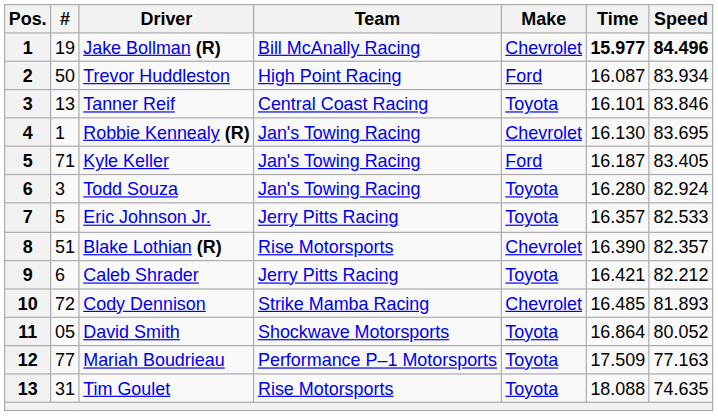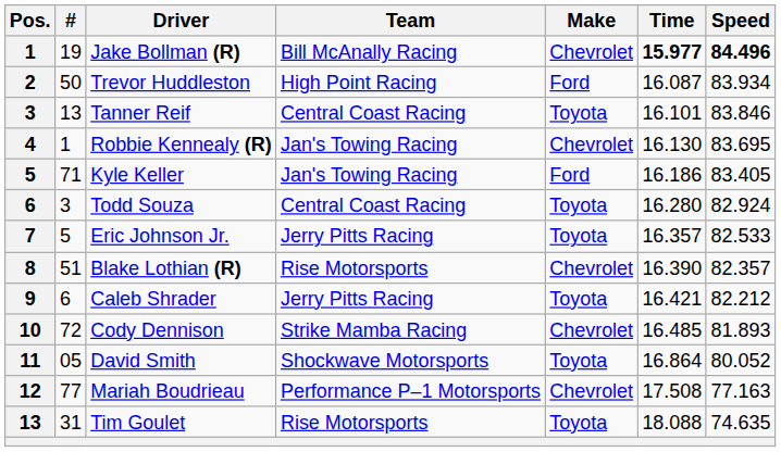 <table class="wikitable" style="font-size:95%">
 <tr>
 <th>Pos.</th>
 <th>#</th>
 <th>Driver</th>
 <th>Team</th>
 <th>Make</th>
 <th>Time</th>
 <th>Speed</th>
 </tr>
 <tr>
 <th>1</th>
 <td>19</td>
 <td><a href='#'>Jake Bollman</a> <strong>(R)</strong></td>
 <td><a href='#'>Bill McAnally Racing</a></td>
 <td><a href='#'>Chevrolet</a></td>
 <td><strong>15.977</strong></td>
 <td><strong>84.496</strong></td>
 </tr>
 <tr>
 <th>2</th>
 <td>50</td>
 <td><a href='#'>Trevor Huddleston</a></td>
 <td><a href='#'>High Point Racing</a></td>
 <td><a href='#'>Ford</a></td>
 <td>16.087</td>
 <td>83.934</td>
 </tr>
 <tr>
 <th>3</th>
 <td>13</td>
 <td><a href='#'>Tanner Reif</a></td>
 <td><a href='#'>Central Coast Racing</a></td>
 <td><a href='#'>Toyota</a></td>
 <td>16.101</td>
 <td>83.846</td>
 </tr>
 <tr>
 <th>4</th>
 <td>1</td>
 <td nowrap=""><a href='#'>Robbie Kennealy</a> <strong>(R)</strong></td>
 <td><a href='#'>Jan's Towing Racing</a></td>
 <td><a href='#'>Chevrolet</a></td>
 <td>16.130</td>
 <td>83.695</td>
 </tr>
 <tr>
 <th>5</th>
 <td>71</td>
 <td><a href='#'>Kyle Keller</a></td>
 <td><a href='#'>Jan's Towing Racing</a></td>
 <td><a href='#'>Ford</a></td>
-<td>16.187</td>
+<td>16.186</td>
 <td>83.405</td>
 </tr>
 <tr>
 <th>6</th>
 <td>3</td>
 <td><a href='#'>Todd Souza</a></td>
-<td><a href='#'>Jan's Towing Racing</a></td>
+<td><a href='#'>Central Coast Racing</a></td>
 <td><a href='#'>Toyota</a></td>
 <td>16.280</td>
 <td>82.924</td>
 </tr>
 <tr>
 <th>7</th>
 <td>5</td>
 <td><a href='#'>Eric Johnson Jr.</a></td>
 <td><a href='#'>Jerry Pitts Racing</a></td>
 <td><a href='#'>Toyota</a></td>
 <td>16.357</td>
 <td>82.533</td>
 </tr>
 <tr>
 <th>8</th>
 <td>51</td>
 <td><a href='#'>Blake Lothian</a> <strong>(R)</strong></td>
 <td><a href='#'>Rise Motorsports</a></td>
 <td><a href='#'>Chevrolet</a></td>
 <td>16.390</td>
 <td>82.357</td>
 </tr>
 <tr>
 <th>9</th>
 <td>6</td>
 <td><a href='#'>Caleb Shrader</a></td>
 <td><a href='#'>Jerry Pitts Racing</a></td>
 <td><a href='#'>Toyota</a></td>
 <td>16.421</td>
 <td>82.212</td>
 </tr>
 <tr>
 <th>10</th>
 <td>72</td>
 <td><a href='#'>Cody Dennison</a></td>
 <td><a href='#'>Strike Mamba Racing</a></td>
 <td><a href='#'>Chevrolet</a></td>
 <td>16.485</td>
 <td>81.893</td>
 </tr>
 <tr>
 <th>11</th>
 <td>05</td>
 <td><a href='#'>David Smith</a></td>
 <td><a href='#'>Shockwave Motorsports</a></td>
 <td><a href='#'>Toyota</a></td>
 <td>16.864</td>
 <td>80.052</td>
 </tr>
 <tr>
 <th>12</th>
 <td>77</td>
 <td><a href='#'>Mariah Boudrieau</a></td>
 <td><a href='#'>Performance P–1 Motorsports</a></td>
-<td><a href='#'>Toyota</a></td>
-<td>17.509</td>
+<td><a href='#'>Chevrolet</a></td>
+<td>17.508</td>
 <td>77.163</td>
 </tr>
 <tr>
 <th>13</th>
 <td>31</td>
 <td><a href='#'>Tim Goulet</a></td>
 <td><a href='#'>Rise Motorsports</a></td>
 <td><a href='#'>Toyota</a></td>
 <td>18.088</td>
 <td>74.635</td>
 </tr>
 <tr>
 <th colspan="7"></th>
 </tr>
 </table>
